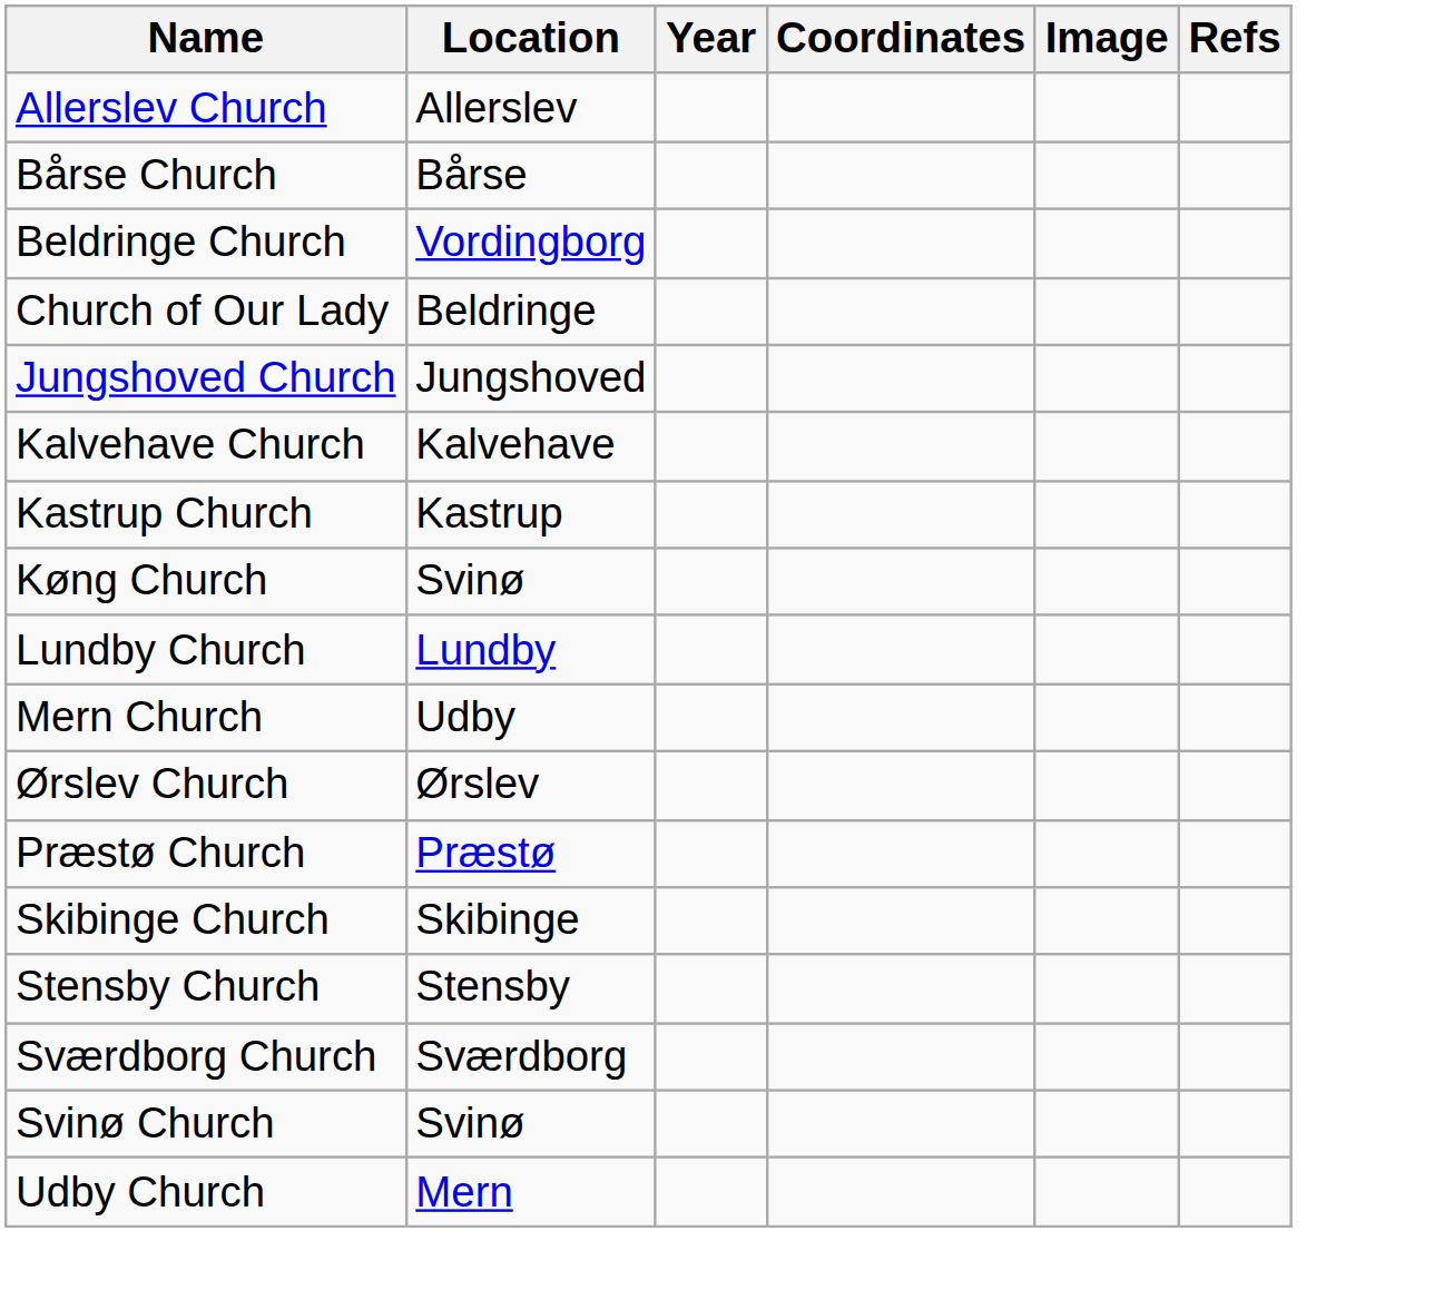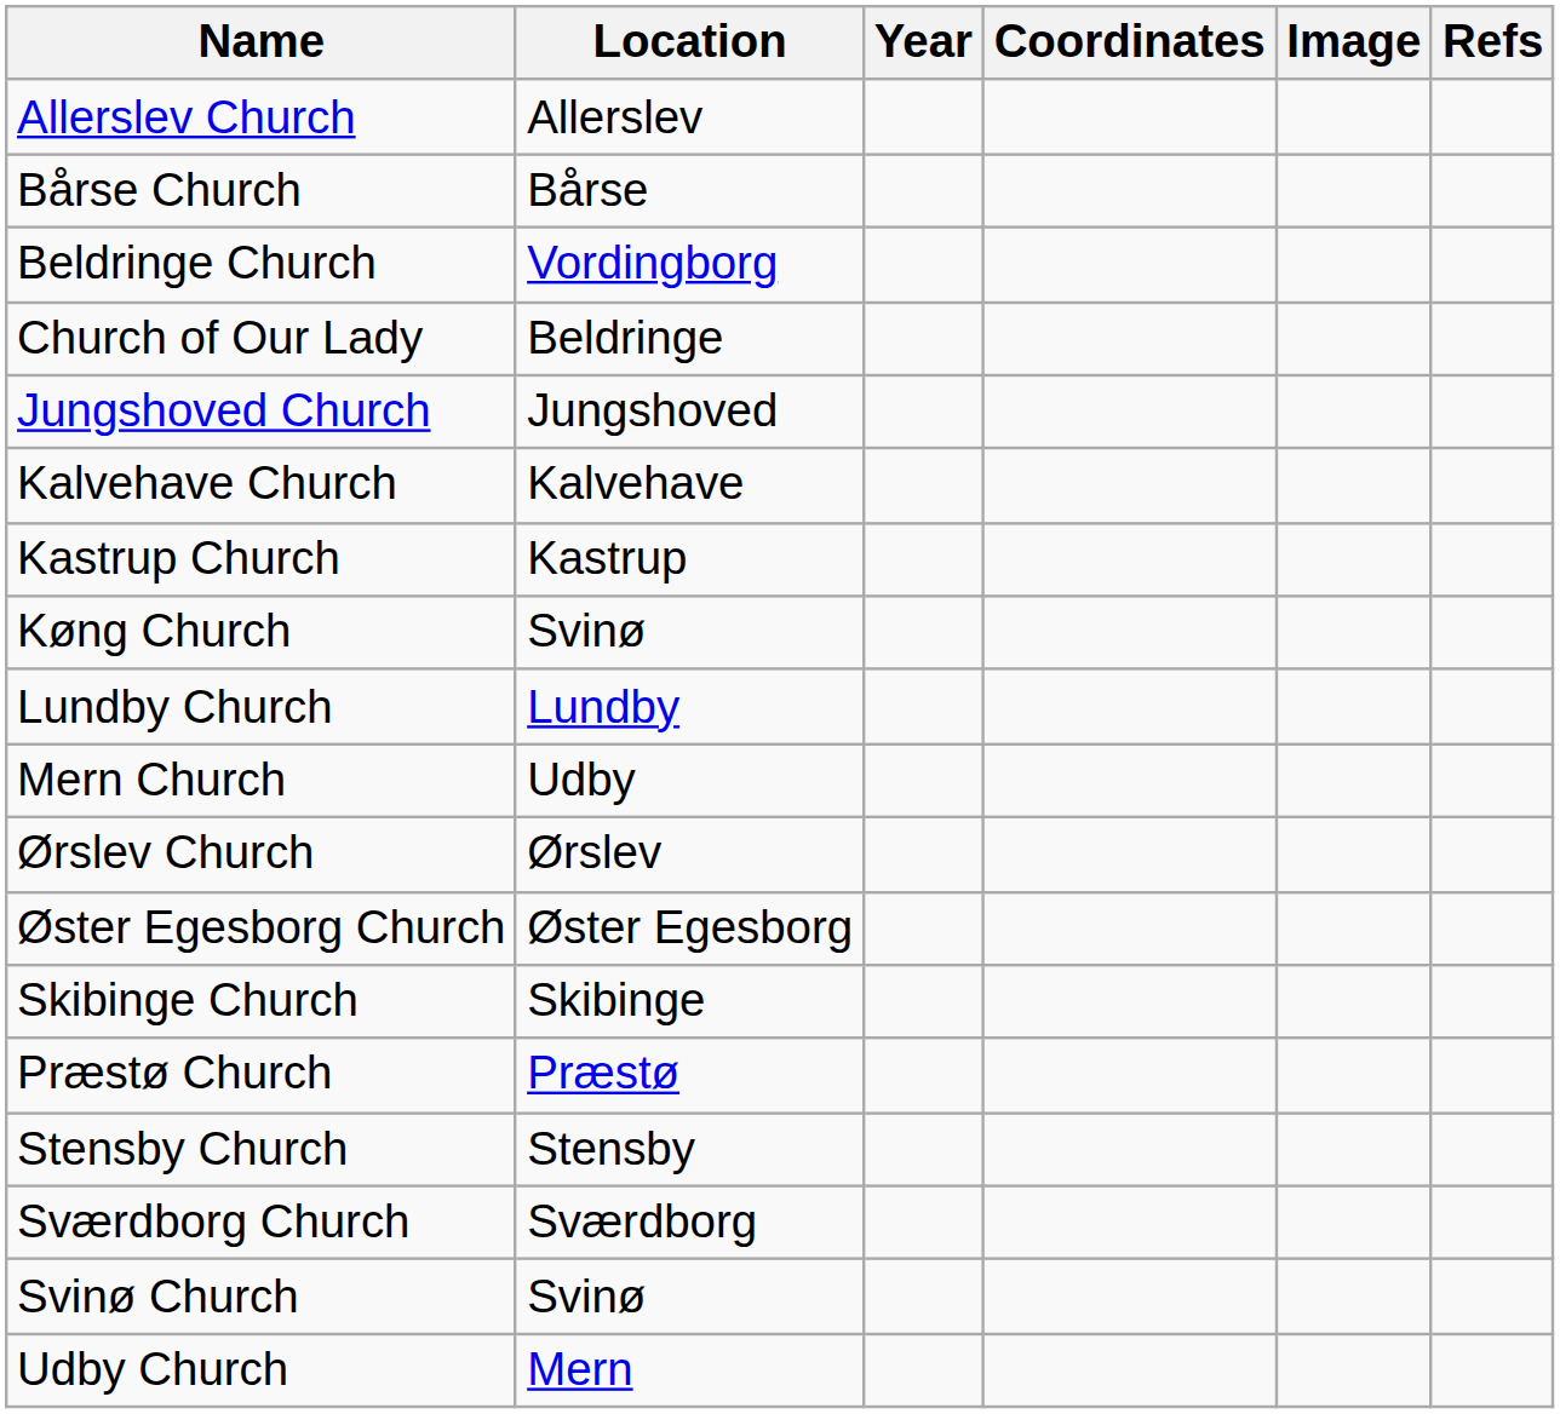 <table class="wikitable sortable">
 <tr>
 <th>Name</th>
 <th>Location</th>
 <th>Year</th>
 <th>Coordinates</th>
 <th>Image</th>
 <th>Refs</th>
 </tr>
 <tr>
 <td><a href='#'>Allerslev Church</a></td>
 <td>Allerslev</td>
 <td></td>
 <td></td>
 <td></td>
 <td></td>
 </tr>
 <tr>
 <td>Bårse Church</td>
 <td>Bårse</td>
 <td></td>
 <td></td>
 <td></td>
 <td></td>
 </tr>
 <tr>
 <td>Beldringe Church</td>
 <td><a href='#'>Vordingborg</a></td>
 <td></td>
 <td></td>
 <td></td>
 <td></td>
 </tr>
 <tr>
 <td>Church of Our Lady</td>
 <td>Beldringe</td>
 <td></td>
 <td></td>
 <td></td>
 <td></td>
 </tr>
 <tr>
 <td><a href='#'>Jungshoved Church</a></td>
 <td>Jungshoved</td>
 <td></td>
 <td></td>
 <td></td>
 <td></td>
 </tr>
 <tr>
 <td>Kalvehave Church</td>
 <td>Kalvehave</td>
 <td></td>
 <td></td>
 <td></td>
 <td></td>
 </tr>
 <tr>
 <td>Kastrup Church</td>
 <td>Kastrup</td>
 <td></td>
 <td></td>
 <td></td>
 <td></td>
 </tr>
 <tr>
 <td>Køng Church</td>
 <td>Svinø</td>
 <td></td>
 <td></td>
 <td></td>
 <td></td>
 </tr>
 <tr>
 <td>Lundby Church</td>
 <td><a href='#'>Lundby</a></td>
 <td></td>
 <td></td>
 <td></td>
 <td></td>
 </tr>
 <tr>
 <td>Mern Church</td>
 <td>Udby</td>
 <td></td>
 <td></td>
 <td></td>
 <td></td>
 </tr>
 <tr>
 <td>Ørslev Church</td>
 <td>Ørslev</td>
 <td></td>
 <td></td>
 <td></td>
 <td></td>
 </tr>
 <tr>
-<td>Præstø Church</td>
-<td><a href='#'>Præstø</a></td>
+<td>Øster Egesborg Church</td>
+<td>Øster Egesborg</td>
 <td></td>
 <td></td>
 <td></td>
 <td></td>
 </tr>
 <tr>
 <td>Skibinge Church</td>
 <td>Skibinge</td>
+<td></td>
+<td></td>
+<td></td>
+<td></td>
+</tr>
+<tr>
+<td>Præstø Church</td>
+<td><a href='#'>Præstø</a></td>
 <td></td>
 <td></td>
 <td></td>
 <td></td>
 </tr>
 <tr>
 <td>Stensby Church</td>
 <td>Stensby</td>
 <td></td>
 <td></td>
 <td></td>
 <td></td>
 </tr>
 <tr>
 <td>Sværdborg Church</td>
 <td>Sværdborg</td>
 <td></td>
 <td></td>
 <td></td>
 <td></td>
 </tr>
 <tr>
 <td>Svinø Church</td>
 <td>Svinø</td>
 <td></td>
 <td></td>
 <td></td>
 <td></td>
 </tr>
 <tr>
 <td>Udby Church</td>
 <td><a href='#'>Mern</a></td>
 <td></td>
 <td></td>
 <td></td>
 <td></td>
 </tr>
 </table>
